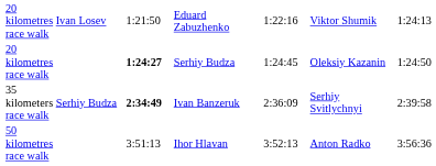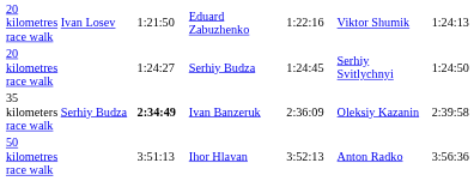 <table>
 <tr>
 <td><a href='#'>20 kilometres race walk</a> </td>
 <td width=250><a href='#'>Ivan Losev</a></td>
 <td width=100>1:21:50</td>
 <td width=250><a href='#'>Eduard Zabuzhenko</a></td>
 <td width=100>1:22:16</td>
 <td width=250><a href='#'>Viktor Shumik</a></td>
 <td width=100>1:24:13</td>
 </tr>
 <tr>
 <td><a href='#'>20 kilometres race walk</a></td>
 <td></td>
-<td><strong>1:24:27 </strong></td>
+<td>1:24:27 </td>
 <td><a href='#'>Serhiy Budza</a></td>
 <td>1:24:45 </td>
-<td><a href='#'>Oleksiy Kazanin</a></td>
+<td><a href='#'>Serhiy Svitlychnyi</a></td>
 <td>1:24:50 </td>
 </tr>
 <tr>
 <td>35 kilometers <a href='#'>race walk</a> </td>
 <td><a href='#'>Serhiy Budza</a></td>
 <td><strong>2:34:49</strong></td>
 <td><a href='#'>Ivan Banzeruk</a></td>
 <td>2:36:09</td>
-<td><a href='#'>Serhiy Svitlychnyi</a></td>
+<td><a href='#'>Oleksiy Kazanin</a></td>
 <td>2:39:58</td>
 </tr>
 <tr>
 <td><a href='#'>50 kilometres race walk</a></td>
 <td></td>
 <td>3:51:13 </td>
 <td><a href='#'>Ihor Hlavan</a></td>
 <td>3:52:13 </td>
 <td><a href='#'>Anton Radko</a></td>
 <td>3:56:36 </td>
 </tr>
 </table>
